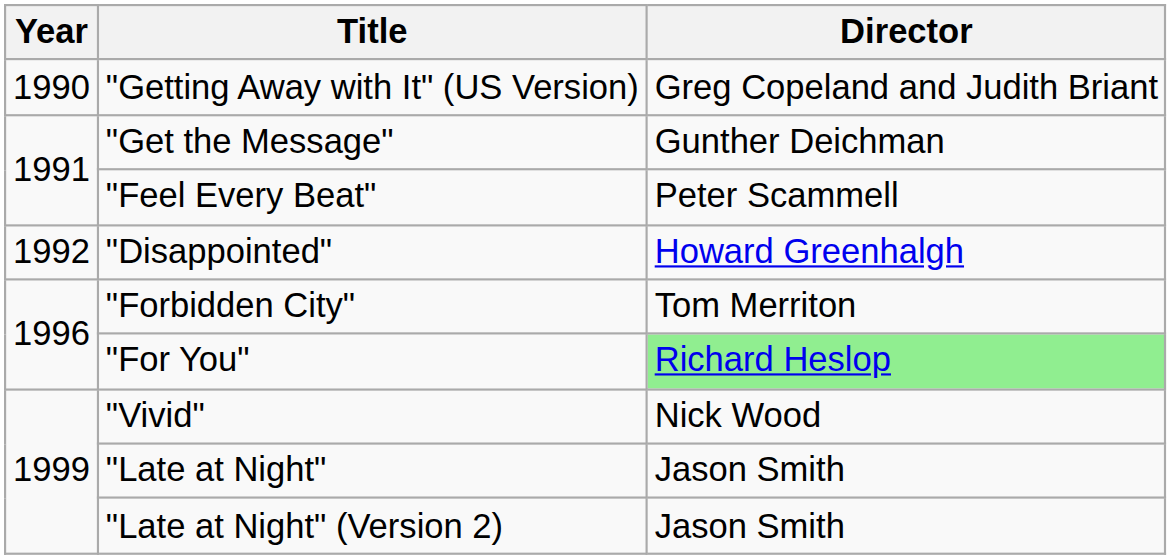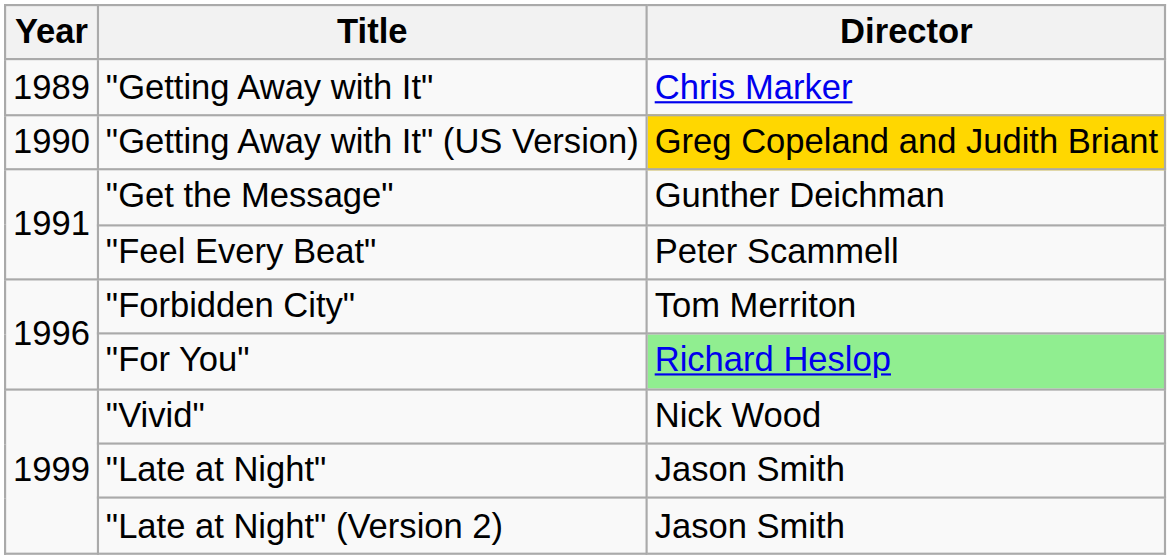 <table class="wikitable">
 <tr>
 <th>Year</th>
 <th>Title</th>
 <th>Director</th>
 </tr>
 <tr>
+<td>1989</td>
+<td>"Getting Away with It"</td>
+<td><a href='#'>Chris Marker</a></td>
+</tr>
+<tr>
 <td>1990</td>
 <td>"Getting Away with It" (US Version)</td>
-<td>Greg Copeland and Judith Briant</td>
+<td style="background: gold;">Greg Copeland and Judith Briant</td>
 </tr>
 <tr>
 <td rowspan=2>1991</td>
 <td>"Get the Message"</td>
 <td>Gunther Deichman</td>
 </tr>
 <tr>
 <td>"Feel Every Beat"</td>
 <td>Peter Scammell</td>
-</tr>
-<tr>
-<td>1992</td>
-<td>"Disappointed"</td>
-<td><a href='#'>Howard Greenhalgh</a></td>
 </tr>
 <tr>
 <td rowspan=2>1996</td>
 <td>"Forbidden City"</td>
 <td>Tom Merriton</td>
 </tr>
 <tr>
 <td>"For You"</td>
 <td style="background: lightgreen;"><a href='#'>Richard Heslop</a></td>
 </tr>
 <tr>
 <td rowspan=3>1999</td>
 <td>"Vivid"</td>
 <td>Nick Wood</td>
 </tr>
 <tr>
 <td>"Late at Night"</td>
 <td>Jason Smith</td>
 </tr>
 <tr>
 <td>"Late at Night" (Version 2)</td>
 <td>Jason Smith</td>
 </tr>
 </table>
